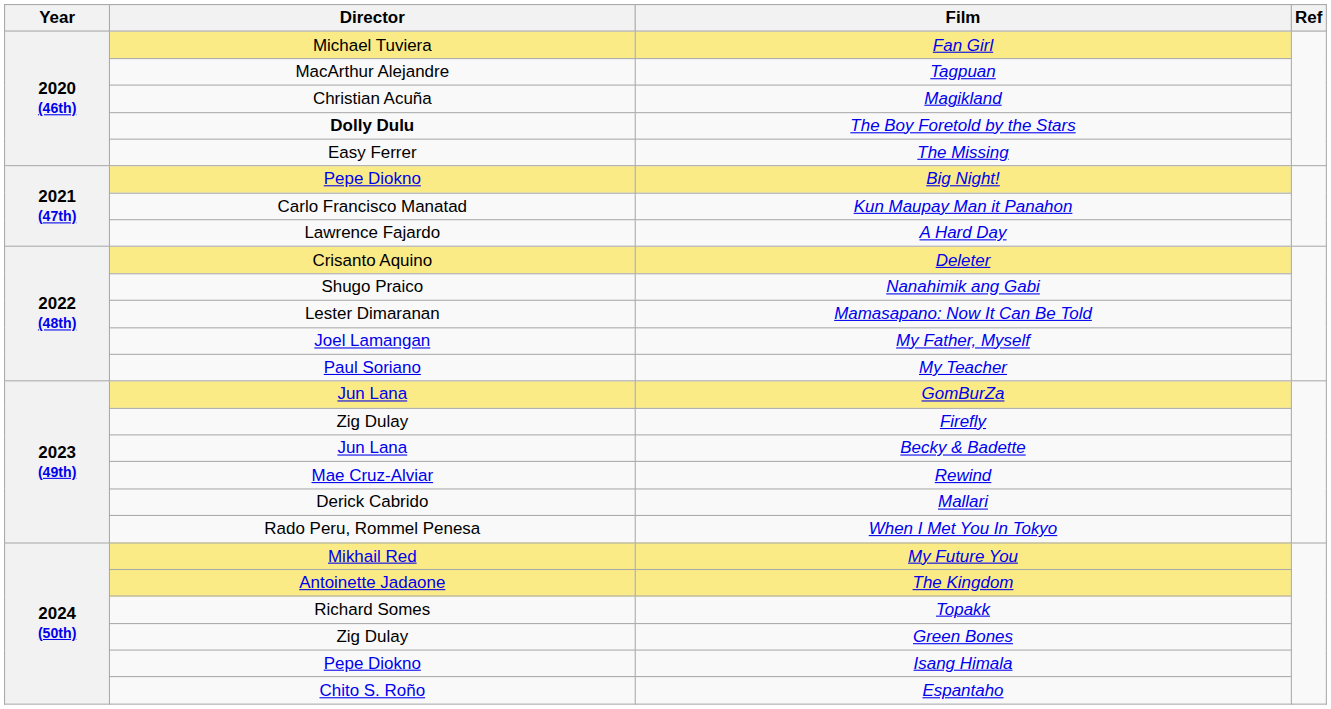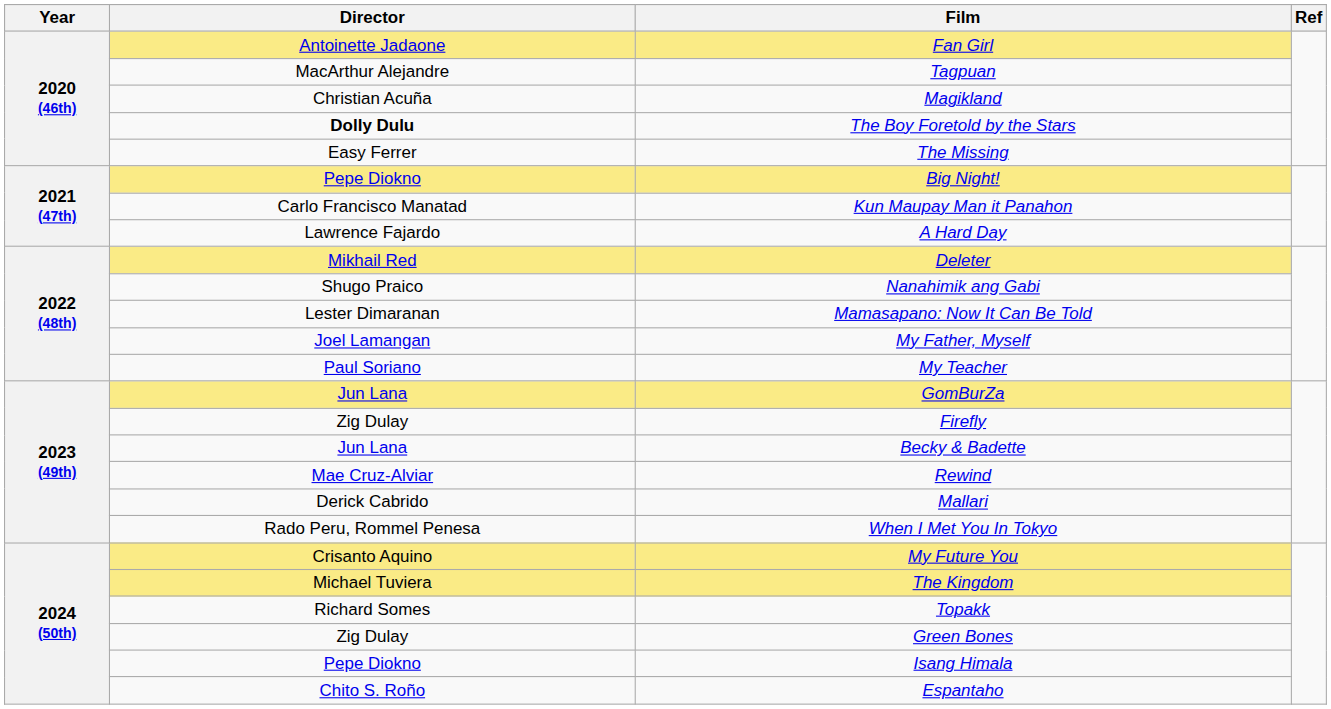 <table class="wikitable" rowspan="2" style="text-align:center">
 <tr style="background:#bebebe;">
 <th scope="col" style="width:8%;">Year</th>
 <th scope="col" style="width:40%;">Director</th>
 <th scope="col" style="width:50%;">Film</th>
 <th scope="col" style="width:2%;">Ref</th>
 </tr>
 <tr>
 <th scope="row" style="text-align:center" rowspan=5>2020 <br><small><a href='#'>(46th)</a> </small></th>
-<td style="background:#FAEB86">Michael Tuviera</td>
+<td style="background:#FAEB86"><a href='#'>Antoinette Jadaone</a></td>
 <td style="background:#FAEB86"><em><a href='#'>Fan Girl</a></em></td>
 <td rowspan=5></td>
 </tr>
 <tr>
 <td>MacArthur Alejandre</td>
 <td><em><a href='#'>Tagpuan</a></em></td>
 </tr>
 <tr>
 <td>Christian Acuña</td>
 <td><em><a href='#'>Magikland</a></em></td>
 </tr>
 <tr>
 <td><strong>Dolly Dulu</strong></td>
 <td><em><a href='#'>The Boy Foretold by the Stars</a></em></td>
 </tr>
 <tr>
 <td>Easy Ferrer</td>
 <td><em><a href='#'>The Missing</a></em></td>
 </tr>
 <tr>
 <th scope="row" style="text-align:center" rowspan=3>2021 <br><small><a href='#'>(47th)</a> </small></th>
 <td style="background:#FAEB86"><a href='#'>Pepe Diokno</a></td>
 <td style="background:#FAEB86"><em><a href='#'>Big Night!</a></em></td>
 <td rowspan=3></td>
 </tr>
 <tr>
 <td>Carlo Francisco Manatad</td>
 <td><em><a href='#'>Kun Maupay Man it Panahon</a></em></td>
 </tr>
 <tr>
 <td>Lawrence Fajardo</td>
 <td><em><a href='#'>A Hard Day</a></em></td>
 </tr>
 <tr>
 <th scope="row" style="text-align:center" rowspan=5>2022 <br><small><a href='#'>(48th)</a> </small></th>
-<td style="background:#FAEB86">Crisanto Aquino</td>
+<td style="background:#FAEB86"><a href='#'>Mikhail Red</a></td>
 <td style="background:#FAEB86"><em><a href='#'>Deleter</a></em></td>
 <td rowspan=5></td>
 </tr>
 <tr>
 <td>Shugo Praico</td>
 <td><em><a href='#'>Nanahimik ang Gabi</a></em></td>
 </tr>
 <tr>
 <td>Lester Dimaranan</td>
 <td><em><a href='#'>Mamasapano: Now It Can Be Told</a></em></td>
 </tr>
 <tr>
 <td><a href='#'>Joel Lamangan</a></td>
 <td><em><a href='#'>My Father, Myself</a></em></td>
 </tr>
 <tr>
 <td><a href='#'>Paul Soriano</a></td>
 <td><em><a href='#'>My Teacher</a></em></td>
 </tr>
 <tr>
 <th scope="row" style="text-align:center" rowspan=6>2023 <br><small><a href='#'>(49th)</a> </small></th>
 <td style="background:#FAEB86"><a href='#'>Jun Lana</a></td>
 <td style="background:#FAEB86"><em><a href='#'>GomBurZa</a></em></td>
 <td rowspan=6></td>
 </tr>
 <tr>
 <td>Zig Dulay</td>
 <td><em><a href='#'>Firefly</a></em></td>
 </tr>
 <tr>
 <td><a href='#'>Jun Lana</a></td>
 <td><em><a href='#'>Becky & Badette</a></em></td>
 </tr>
 <tr>
 <td><a href='#'>Mae Cruz-Alviar</a></td>
 <td><em><a href='#'>Rewind</a></em></td>
 </tr>
 <tr>
 <td>Derick Cabrido</td>
 <td><em><a href='#'>Mallari</a></em></td>
 </tr>
 <tr>
 <td>Rado Peru, Rommel Penesa</td>
 <td><em><a href='#'>When I Met You In Tokyo</a></em></td>
 </tr>
 <tr>
 <th scope="row" style="text-align:center" rowspan=6>2024 <br><small><a href='#'>(50th)</a> </small></th>
-<td style="background:#FAEB86"><a href='#'>Mikhail Red</a></td>
+<td style="background:#FAEB86">Crisanto Aquino</td>
 <td style="background:#FAEB86"><em><a href='#'>My Future You</a></em></td>
 <td rowspan=6></td>
 </tr>
 <tr>
-<td style="background:#FAEB86"><a href='#'>Antoinette Jadaone</a></td>
+<td style="background:#FAEB86">Michael Tuviera</td>
 <td style="background:#FAEB86"><em><a href='#'>The Kingdom</a></em></td>
 </tr>
 <tr>
 <td>Richard Somes</td>
 <td><em><a href='#'>Topakk</a></em></td>
 </tr>
 <tr>
 <td>Zig Dulay</td>
 <td><em><a href='#'>Green Bones</a></em></td>
 </tr>
 <tr>
 <td><a href='#'>Pepe Diokno</a></td>
 <td><em><a href='#'>Isang Himala</a></em></td>
 </tr>
 <tr>
 <td><a href='#'>Chito S. Roño</a></td>
 <td><em><a href='#'>Espantaho</a></em></td>
 </tr>
 </table>
